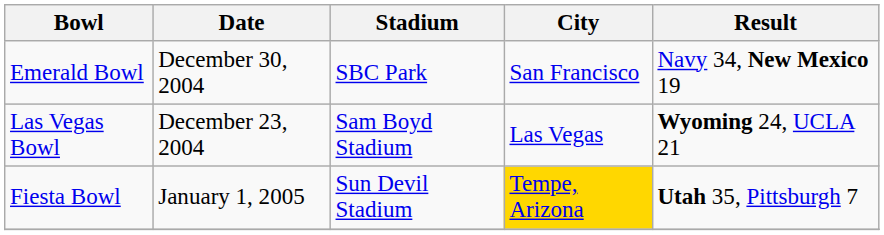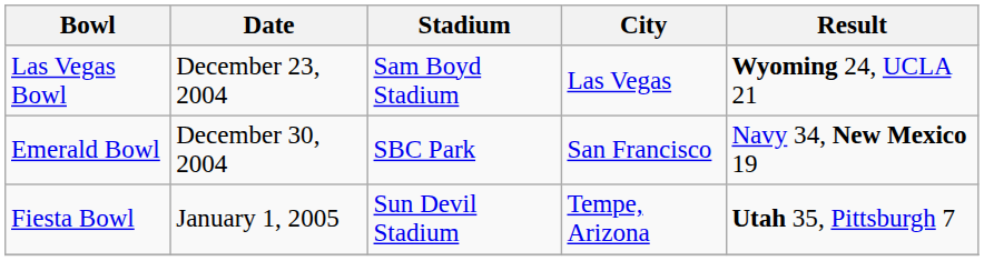 <table class="wikitable">
 <tr>
 <th>Bowl</th>
 <th>Date</th>
 <th>Stadium</th>
 <th>City</th>
 <th>Result</th>
 </tr>
 <tr>
+<td><a href='#'>Las Vegas Bowl</a></td>
+<td>December 23, 2004</td>
+<td><a href='#'>Sam Boyd Stadium</a></td>
+<td><a href='#'>Las Vegas</a></td>
+<td><strong>Wyoming</strong> 24, <a href='#'>UCLA</a> 21</td>
+</tr>
+<tr>
 <td><a href='#'>Emerald Bowl</a></td>
 <td>December 30, 2004</td>
 <td><a href='#'>SBC Park</a></td>
 <td><a href='#'>San Francisco</a></td>
 <td><a href='#'>Navy</a> 34, <strong>New Mexico</strong> 19</td>
 </tr>
 <tr>
-<td><a href='#'>Las Vegas Bowl</a></td>
-<td>December 23, 2004</td>
-<td><a href='#'>Sam Boyd Stadium</a></td>
-<td><a href='#'>Las Vegas</a></td>
-<td><strong>Wyoming</strong> 24, <a href='#'>UCLA</a> 21</td>
-</tr>
-<tr>
 <td><a href='#'>Fiesta Bowl</a></td>
 <td>January 1, 2005</td>
 <td><a href='#'>Sun Devil Stadium</a></td>
-<td style="background: gold;"><a href='#'>Tempe, Arizona</a></td>
+<td><a href='#'>Tempe, Arizona</a></td>
 <td><strong>Utah</strong> 35, <a href='#'>Pittsburgh</a> 7</td>
 </tr>
 <tr>
 </tr>
 </table>
